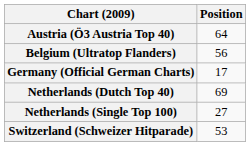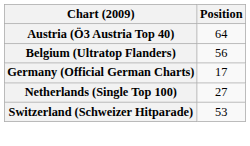 <table class="wikitable sortable plainrowheaders" style="text-align:center">
 <tr>
 <th scope="col">Chart (2009)</th>
 <th scope="col">Position</th>
 </tr>
 <tr>
 <th scope="row">Austria (Ö3 Austria Top 40)</th>
 <td>64</td>
 </tr>
 <tr>
 <th scope="row">Belgium (Ultratop Flanders)</th>
 <td>56</td>
 </tr>
 <tr>
 <th scope="row">Germany (Official German Charts)</th>
 <td>17</td>
 </tr>
 <tr>
-<th scope="row">Netherlands (Dutch Top 40)</th>
-<td>69</td>
-</tr>
-<tr>
 <th scope="row">Netherlands (Single Top 100)</th>
 <td>27</td>
 </tr>
 <tr>
 <th scope="row">Switzerland (Schweizer Hitparade)</th>
 <td>53</td>
 </tr>
 </table>
